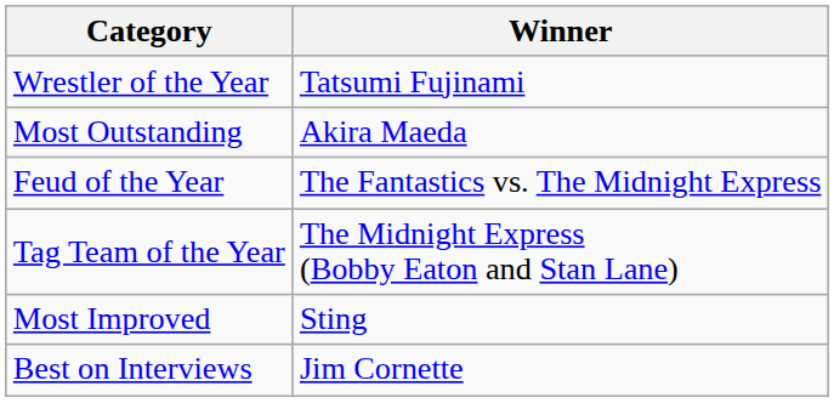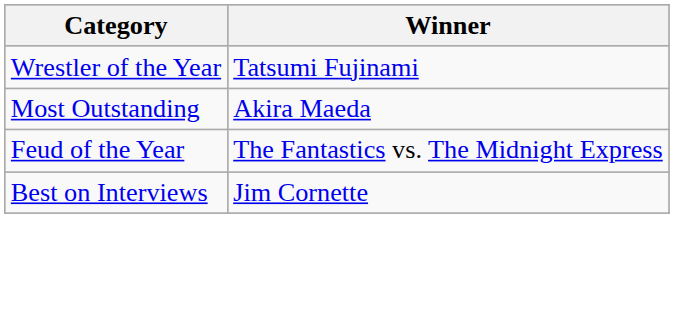 <table class="wikitable">
 <tr>
 <th>Category</th>
 <th>Winner</th>
 </tr>
 <tr>
 <td><a href='#'>Wrestler of the Year</a></td>
 <td><a href='#'>Tatsumi Fujinami</a></td>
 </tr>
 <tr>
 <td><a href='#'>Most Outstanding</a></td>
 <td><a href='#'>Akira Maeda</a></td>
 </tr>
 <tr>
 <td><a href='#'>Feud of the Year</a></td>
 <td><a href='#'>The Fantastics</a> vs. <a href='#'>The Midnight Express</a></td>
 </tr>
 <tr>
-<td><a href='#'>Tag Team of the Year</a></td>
-<td><a href='#'>The Midnight Express</a><br>(<a href='#'>Bobby Eaton</a> and <a href='#'>Stan Lane</a>)</td>
-</tr>
-<tr>
-<td><a href='#'>Most Improved</a></td>
-<td><a href='#'>Sting</a></td>
-</tr>
-<tr>
 <td><a href='#'>Best on Interviews</a></td>
 <td><a href='#'>Jim Cornette</a></td>
 </tr>
 </table>
